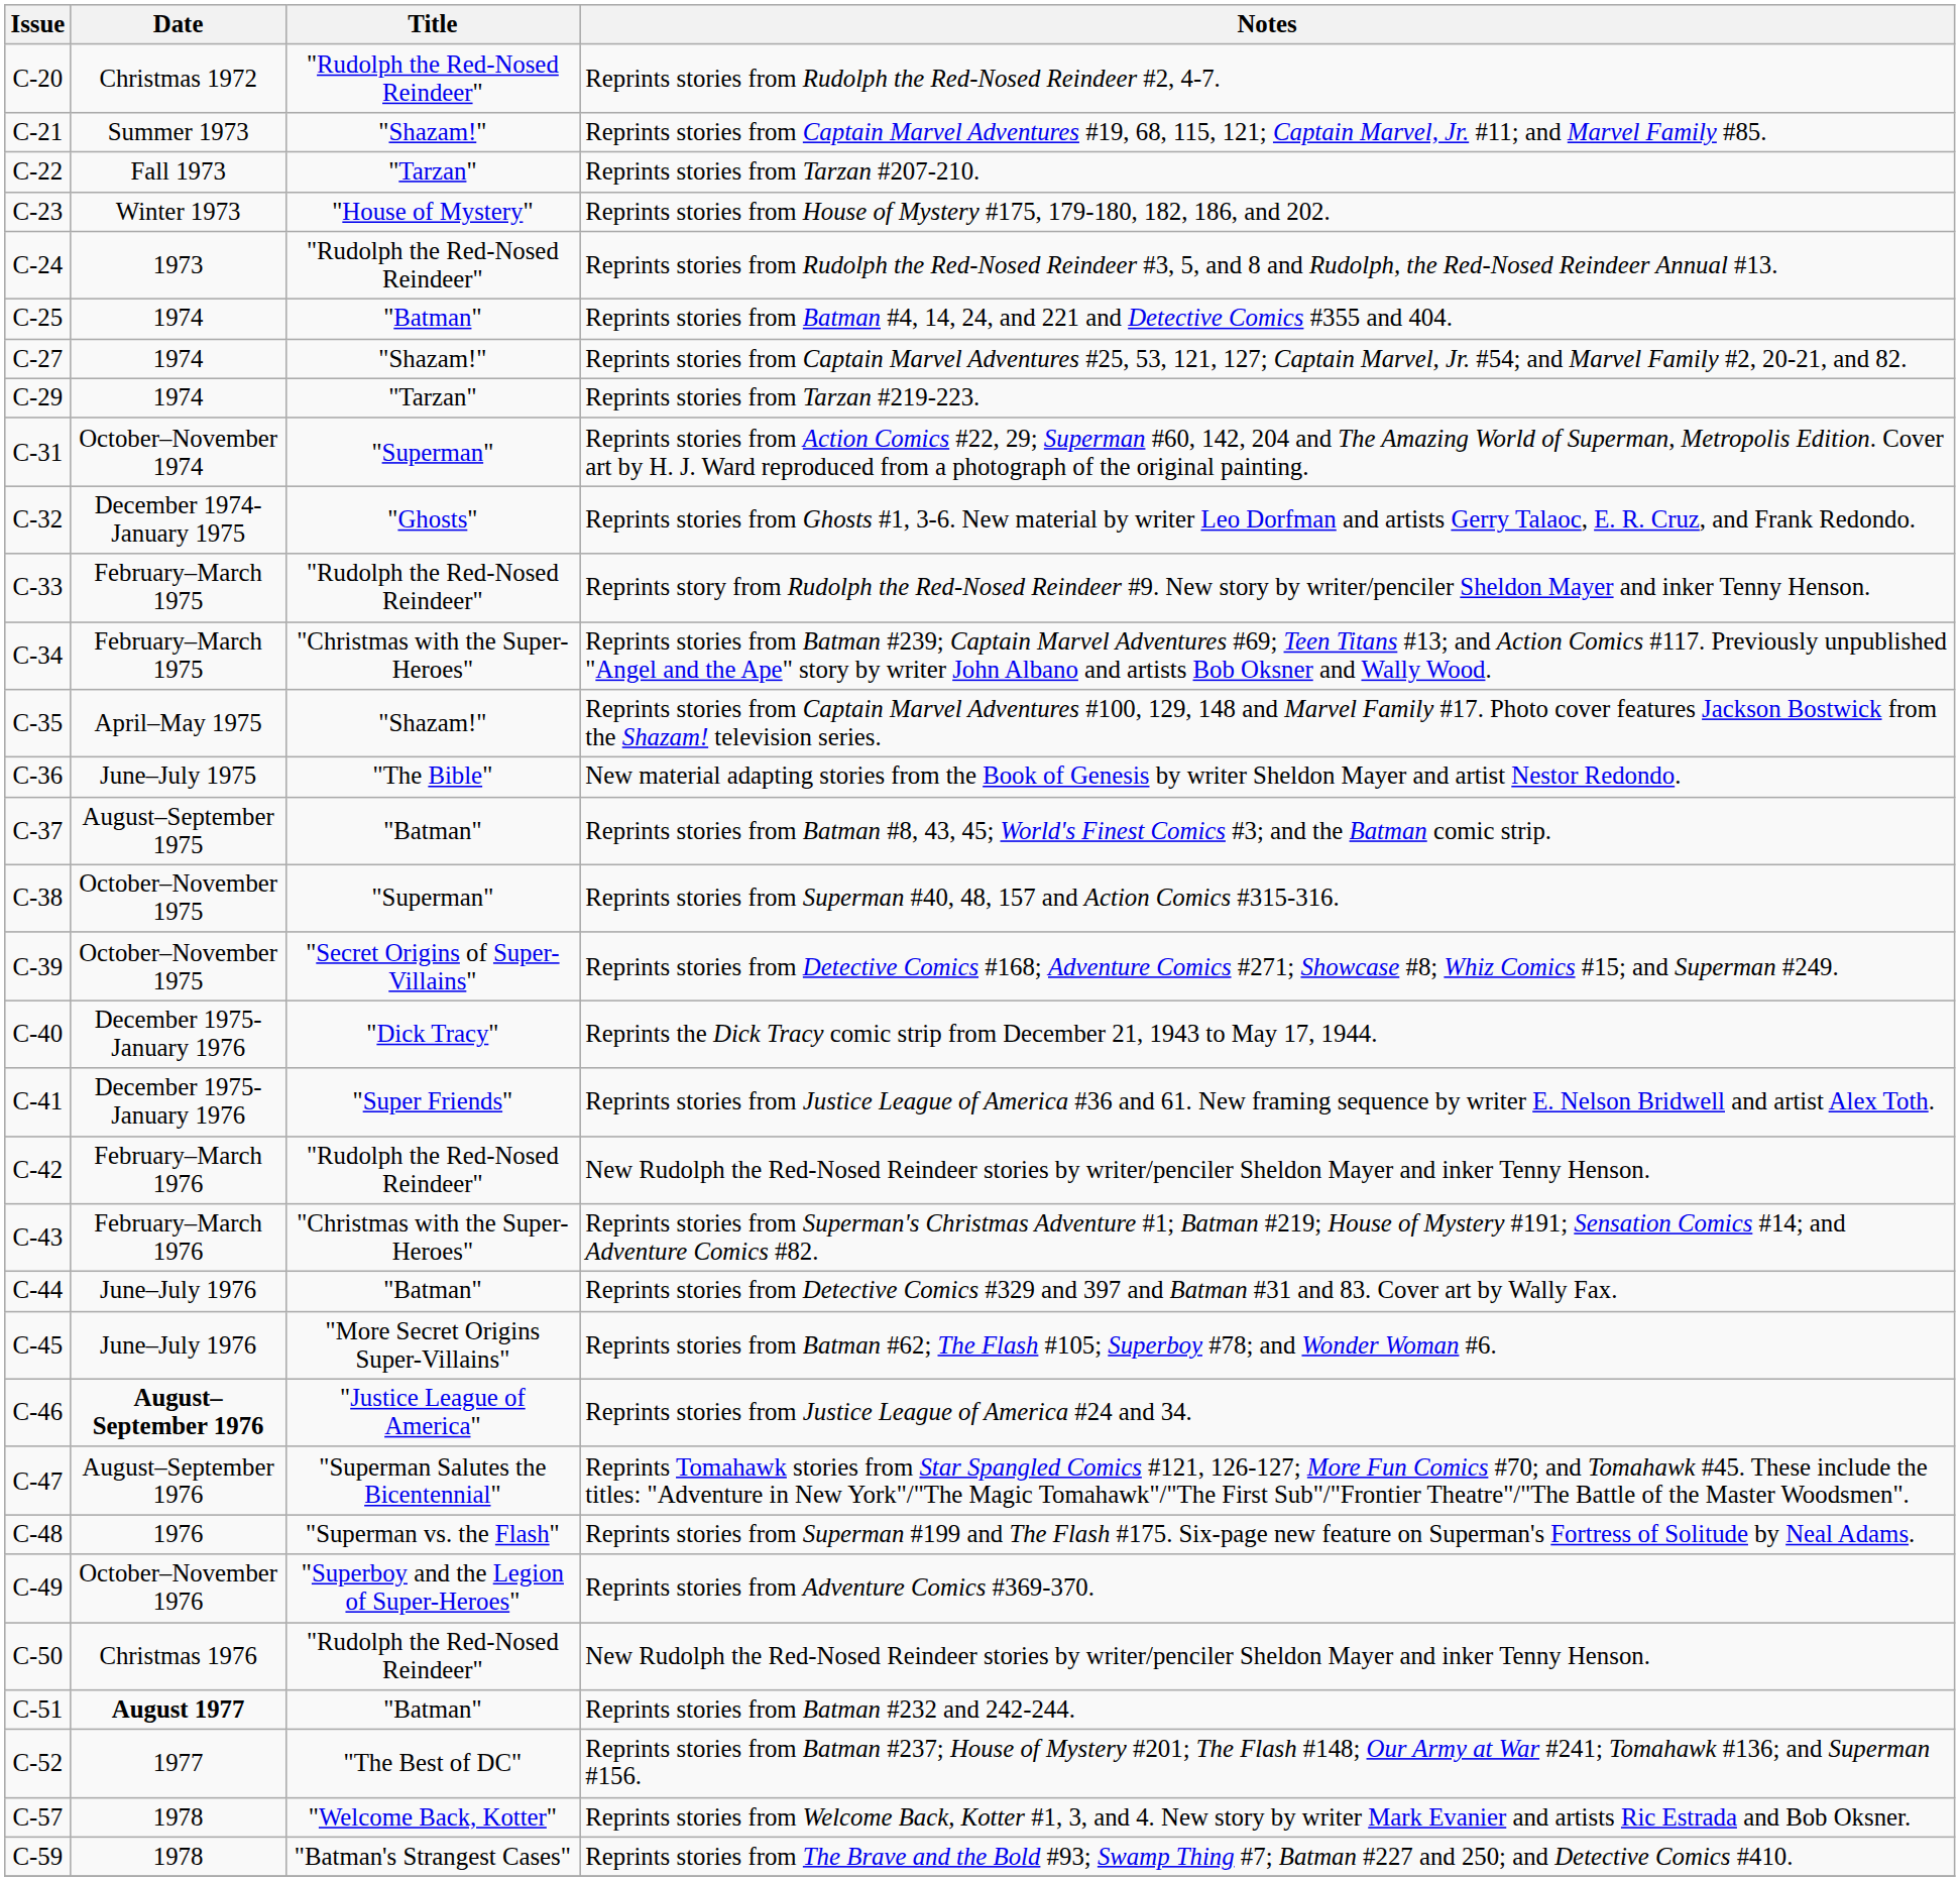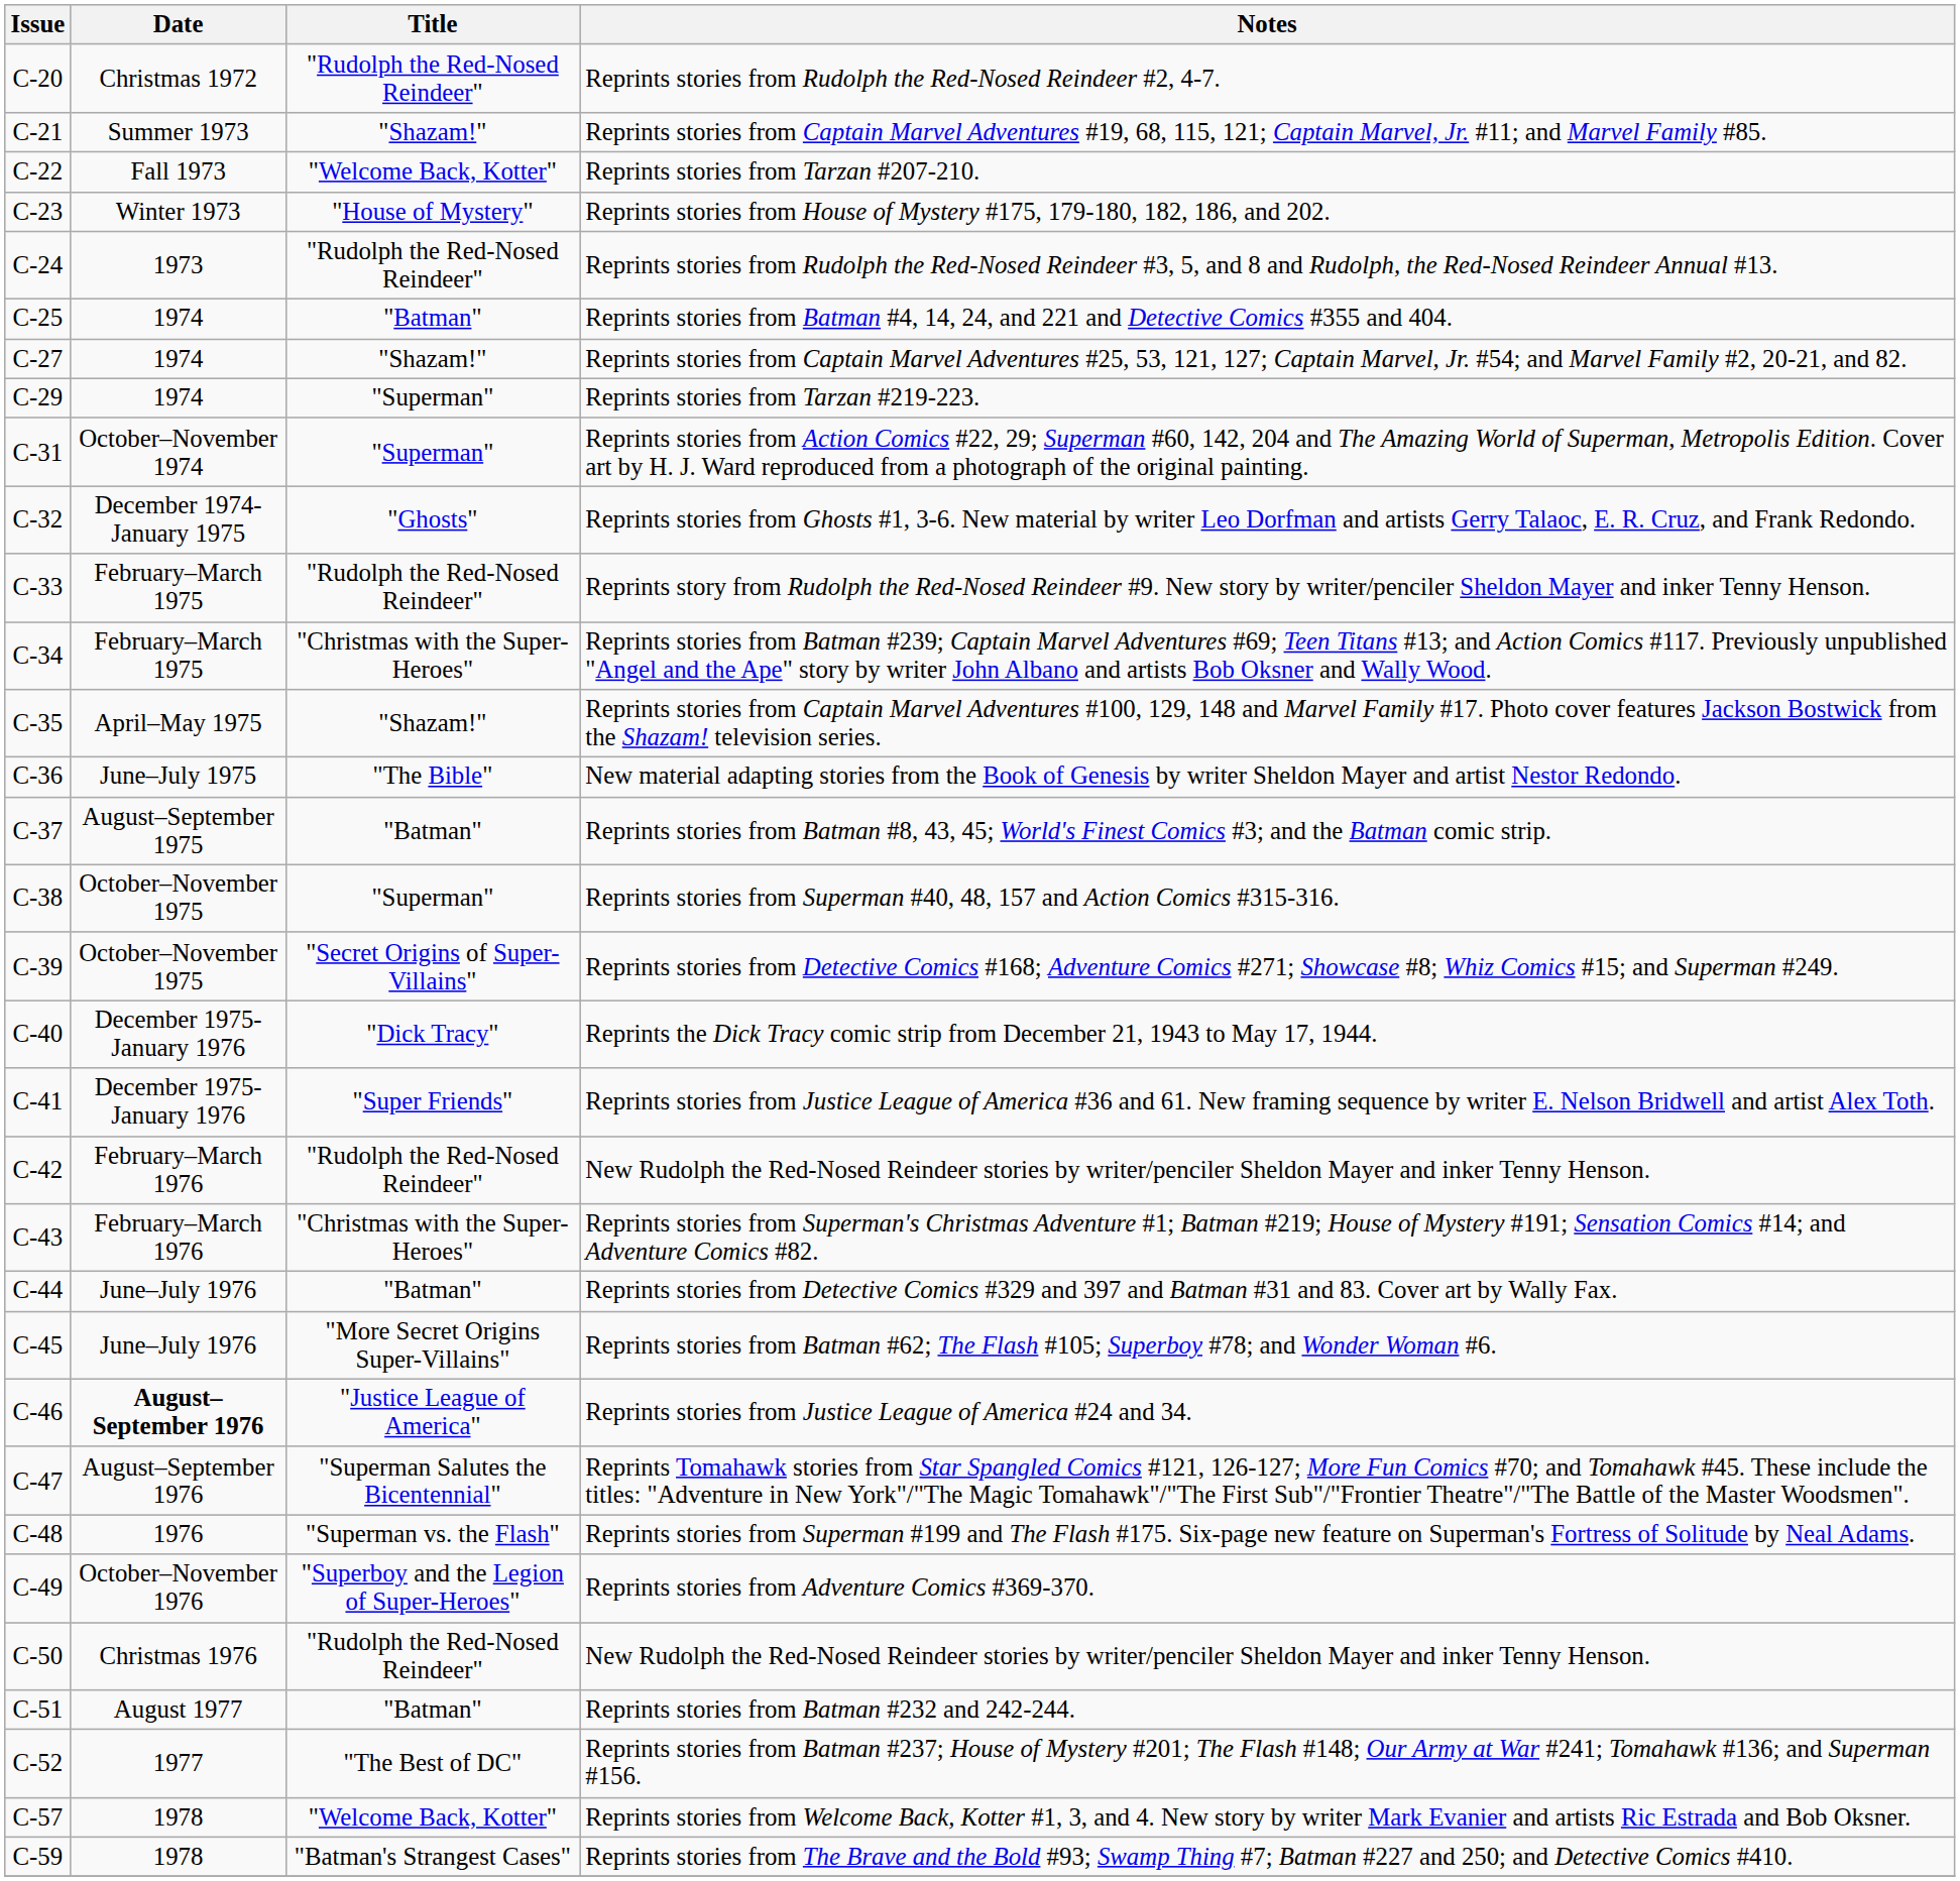 <table class="wikitable">
 <tr>
 <th>Issue</th>
 <th>Date</th>
 <th>Title</th>
 <th>Notes</th>
 </tr>
 <tr>
 <td align="center">C-20</td>
 <td align="center">Christmas 1972</td>
 <td align="center">"<a href='#'>Rudolph the Red-Nosed Reindeer</a>"</td>
 <td>Reprints stories from <em>Rudolph the Red-Nosed Reindeer</em> #2, 4-7.</td>
 </tr>
 <tr>
 <td align="center">C-21</td>
 <td align="center">Summer 1973</td>
 <td align="center">"<a href='#'>Shazam!</a>"</td>
 <td>Reprints stories from <em><a href='#'>Captain Marvel Adventures</a></em> #19, 68, 115, 121; <em><a href='#'>Captain Marvel, Jr.</a></em> #11; and <em><a href='#'>Marvel Family</a></em> #85.</td>
 </tr>
 <tr>
 <td align="center">C-22</td>
 <td align="center">Fall 1973</td>
-<td align="center">"<a href='#'>Tarzan</a>"</td>
+<td align="center">"<a href='#'>Welcome Back, Kotter</a>"</td>
 <td>Reprints stories from <em>Tarzan</em> #207-210.</td>
 </tr>
 <tr>
 <td align="center">C-23</td>
 <td align="center">Winter 1973</td>
 <td align="center">"<a href='#'>House of Mystery</a>"</td>
 <td>Reprints stories from <em>House of Mystery</em> #175, 179-180, 182, 186, and 202.</td>
 </tr>
 <tr>
 <td align="center">C-24</td>
 <td align="center">1973</td>
 <td align="center">"Rudolph the Red-Nosed Reindeer"</td>
 <td>Reprints stories from <em>Rudolph the Red-Nosed Reindeer</em> #3, 5, and 8 and <em>Rudolph, the Red-Nosed Reindeer Annual</em> #13.</td>
 </tr>
 <tr>
 <td align="center">C-25</td>
 <td align="center">1974</td>
 <td align="center">"<a href='#'>Batman</a>"</td>
 <td>Reprints stories from <em><a href='#'>Batman</a></em> #4, 14, 24, and 221 and <em><a href='#'>Detective Comics</a></em> #355 and 404.</td>
 </tr>
 <tr>
 <td align="center">C-27</td>
 <td align="center">1974</td>
 <td align="center">"Shazam!"</td>
 <td>Reprints stories from <em>Captain Marvel Adventures</em> #25, 53, 121, 127; <em>Captain Marvel, Jr.</em> #54; and <em>Marvel Family</em> #2, 20-21, and 82.</td>
 </tr>
 <tr>
 <td align="center">C-29</td>
 <td align="center">1974</td>
-<td align="center">"Tarzan"</td>
+<td align="center">"Superman"</td>
 <td>Reprints stories from <em>Tarzan</em> #219-223.</td>
 </tr>
 <tr>
 <td align="center">C-31</td>
 <td align="center">October–November 1974</td>
 <td align="center">"<a href='#'>Superman</a>"</td>
 <td>Reprints stories from <em><a href='#'>Action Comics</a></em> #22, 29; <em><a href='#'>Superman</a></em> #60, 142, 204 and <em>The Amazing World of Superman, Metropolis Edition</em>. Cover art by H. J. Ward reproduced from a photograph of the original painting.</td>
 </tr>
 <tr>
 <td align="center">C-32</td>
 <td align="center">December 1974-January 1975</td>
 <td align="center">"<a href='#'>Ghosts</a>"</td>
 <td>Reprints stories from <em>Ghosts</em> #1, 3-6. New material by writer <a href='#'>Leo Dorfman</a> and artists <a href='#'>Gerry Talaoc</a>, <a href='#'>E. R. Cruz</a>, and Frank Redondo.</td>
 </tr>
 <tr>
 <td align="center">C-33</td>
 <td align="center">February–March 1975</td>
 <td align="center">"Rudolph the Red-Nosed Reindeer"</td>
 <td>Reprints story from <em>Rudolph the Red-Nosed Reindeer</em> #9.  New story by writer/penciler <a href='#'>Sheldon Mayer</a> and inker Tenny Henson.</td>
 </tr>
 <tr>
 <td align="center">C-34</td>
 <td align="center">February–March 1975</td>
 <td align="center">"Christmas with the Super-Heroes"</td>
 <td>Reprints stories from <em>Batman</em> #239; <em>Captain Marvel Adventures</em> #69; <em><a href='#'>Teen Titans</a></em> #13; and <em>Action Comics</em> #117. Previously unpublished "<a href='#'>Angel and the Ape</a>" story by writer <a href='#'>John Albano</a> and artists <a href='#'>Bob Oksner</a> and <a href='#'>Wally Wood</a>.</td>
 </tr>
 <tr>
 <td align="center">C-35</td>
 <td align="center">April–May 1975</td>
 <td align="center">"Shazam!"</td>
 <td>Reprints stories from <em>Captain Marvel Adventures</em> #100, 129, 148 and <em>Marvel Family</em> #17. Photo cover features <a href='#'>Jackson Bostwick</a> from the <em><a href='#'>Shazam!</a></em> television series.</td>
 </tr>
 <tr>
 <td align="center">C-36</td>
 <td align="center">June–July 1975</td>
 <td align="center">"The <a href='#'>Bible</a>"</td>
 <td>New material adapting stories from the <a href='#'>Book of Genesis</a> by writer Sheldon Mayer and artist <a href='#'>Nestor Redondo</a>.</td>
 </tr>
 <tr>
 <td align="center">C-37</td>
 <td align="center">August–September 1975</td>
 <td align="center">"Batman"</td>
 <td>Reprints stories from <em>Batman</em> #8, 43, 45; <em><a href='#'>World's Finest Comics</a></em> #3; and the <em><a href='#'>Batman</a></em> comic strip.</td>
 </tr>
 <tr>
 <td align="center">C-38</td>
 <td align="center">October–November 1975</td>
 <td align="center">"Superman"</td>
 <td>Reprints stories from <em>Superman</em> #40, 48, 157 and <em>Action Comics</em> #315-316.</td>
 </tr>
 <tr>
 <td align="center">C-39</td>
 <td align="center">October–November 1975</td>
 <td align="center">"<a href='#'>Secret Origins</a> of <a href='#'>Super-Villains</a>"</td>
 <td>Reprints stories from <em><a href='#'>Detective Comics</a></em> #168; <em><a href='#'>Adventure Comics</a></em> #271; <em><a href='#'>Showcase</a></em> #8; <em><a href='#'>Whiz Comics</a></em> #15; and <em>Superman</em> #249.</td>
 </tr>
 <tr>
 <td align="center">C-40</td>
 <td align="center">December 1975-January 1976</td>
 <td align="center">"<a href='#'>Dick Tracy</a>"</td>
 <td>Reprints the <em>Dick Tracy</em> comic strip from December 21, 1943 to May 17, 1944.</td>
 </tr>
 <tr>
 <td align="center">C-41</td>
 <td align="center">December 1975-January 1976</td>
 <td align="center">"<a href='#'>Super Friends</a>"</td>
 <td>Reprints stories from <em>Justice League of America</em> #36 and 61. New framing sequence by writer <a href='#'>E. Nelson Bridwell</a> and artist <a href='#'>Alex Toth</a>.</td>
 </tr>
 <tr>
 <td align="center">C-42</td>
 <td align="center">February–March 1976</td>
 <td align="center">"Rudolph the Red-Nosed Reindeer"</td>
 <td>New Rudolph the Red-Nosed Reindeer stories by writer/penciler Sheldon Mayer and inker Tenny Henson.</td>
 </tr>
 <tr>
 <td align="center">C-43</td>
 <td align="center">February–March 1976</td>
 <td align="center">"Christmas with the Super-Heroes"</td>
 <td>Reprints stories from <em>Superman's Christmas Adventure</em> #1; <em>Batman</em> #219; <em>House of Mystery</em> #191; <em><a href='#'>Sensation Comics</a></em> #14; and <em>Adventure Comics</em> #82.</td>
 </tr>
 <tr>
 <td align="center">C-44</td>
 <td align="center">June–July 1976</td>
 <td align="center">"Batman"</td>
 <td>Reprints stories from <em>Detective Comics</em> #329 and 397 and <em>Batman</em> #31 and 83. Cover art by Wally Fax.</td>
 </tr>
 <tr>
 <td align="center">C-45</td>
 <td align="center">June–July 1976</td>
 <td align="center">"More Secret Origins Super-Villains"</td>
 <td>Reprints stories from <em>Batman</em> #62; <em><a href='#'>The Flash</a></em> #105; <em><a href='#'>Superboy</a></em> #78; and <em><a href='#'>Wonder Woman</a></em> #6.</td>
 </tr>
 <tr>
 <td align="center">C-46</td>
 <td align="center"><strong>August–September 1976</strong></td>
 <td align="center">"<a href='#'>Justice League of America</a>"</td>
 <td>Reprints stories from <em>Justice League of America</em> #24 and 34.</td>
 </tr>
 <tr>
 <td align="center">C-47</td>
 <td align="center">August–September 1976</td>
 <td align="center">"Superman Salutes the <a href='#'>Bicentennial</a>"</td>
 <td>Reprints <a href='#'>Tomahawk</a> stories from <em><a href='#'>Star Spangled Comics</a></em> #121, 126-127; <em><a href='#'>More Fun Comics</a></em> #70; and <em>Tomahawk</em> #45. These include the titles: "Adventure in New York"/"The Magic Tomahawk"/"The First Sub"/"Frontier Theatre"/"The Battle of the Master Woodsmen".</td>
 </tr>
 <tr>
 <td align="center">C-48</td>
 <td align="center">1976</td>
 <td align="center">"Superman vs. the <a href='#'>Flash</a>"</td>
 <td>Reprints stories from <em>Superman</em> #199 and <em>The Flash</em> #175. Six-page new feature on Superman's <a href='#'>Fortress of Solitude</a> by <a href='#'>Neal Adams</a>.</td>
 </tr>
 <tr>
 <td align="center">C-49</td>
 <td align="center">October–November 1976</td>
 <td align="center">"<a href='#'>Superboy</a> and the <a href='#'>Legion of Super-Heroes</a>"</td>
 <td>Reprints stories from <em>Adventure Comics</em> #369-370.</td>
 </tr>
 <tr>
 <td align="center">C-50</td>
 <td align="center">Christmas 1976</td>
 <td align="center">"Rudolph the Red-Nosed Reindeer"</td>
 <td>New Rudolph the Red-Nosed Reindeer stories by writer/penciler Sheldon Mayer and inker Tenny Henson.</td>
 </tr>
 <tr>
 <td align="center">C-51</td>
-<td align="center"><strong>August 1977</strong></td>
+<td align="center">August 1977</td>
 <td align="center">"Batman"</td>
 <td>Reprints stories from <em>Batman</em> #232 and 242-244.</td>
 </tr>
 <tr>
 <td align="center">C-52</td>
 <td align="center">1977</td>
 <td align="center">"The Best of DC"</td>
 <td>Reprints stories from <em>Batman</em> #237; <em>House of Mystery</em> #201; <em>The Flash</em> #148; <em><a href='#'>Our Army at War</a></em> #241; <em>Tomahawk</em> #136; and <em>Superman</em> #156.</td>
 </tr>
 <tr>
 <td align="center">C-57</td>
 <td align="center">1978</td>
 <td align="center">"<a href='#'>Welcome Back, Kotter</a>"</td>
 <td>Reprints stories from <em>Welcome Back, Kotter</em> #1, 3, and 4. New story by writer <a href='#'>Mark Evanier</a> and artists <a href='#'>Ric Estrada</a> and Bob Oksner.</td>
 </tr>
 <tr>
 <td align="center">C-59</td>
 <td align="center">1978</td>
 <td align="center">"Batman's Strangest Cases"</td>
 <td>Reprints stories from <em><a href='#'>The Brave and the Bold</a></em> #93; <em><a href='#'>Swamp Thing</a></em> #7; <em>Batman</em> #227 and 250; and <em>Detective Comics</em> #410.</td>
 </tr>
 <tr>
 </tr>
 </table>
